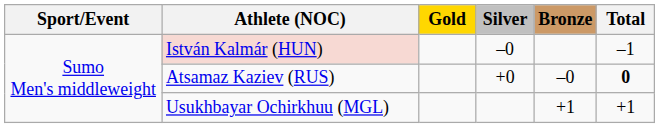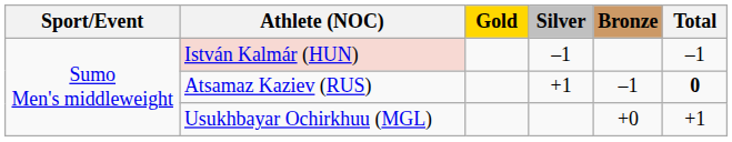 <table class="wikitable" style="text-align:center; font-size:90%;">
 <tr>
 <th scope="col" width="120">Sport/Event</th>
 <th scope="col" width="200">Athlete (NOC)</th>
 <th scope="col" width="40" style="background-color:gold">Gold</th>
 <th scope="col" width="40" style="background-color:silver">Silver</th>
 <th scope="col" width="40" style="background-color:#c96">Bronze</th>
 <th scope="col" width="40">Total</th>
 </tr>
 <tr>
 <td rowspan=3><a href='#'>Sumo</a><br><a href='#'>Men's middleweight</a></td>
 <td align=left style="background-color: #F7D9D3;"> <a href='#'>István Kalmár</a> (<a href='#'>HUN</a>)</td>
 <td></td>
-<td>–0</td>
+<td>–1</td>
 <td></td>
 <td>–1</td>
 </tr>
 <tr>
 <td align=left> <a href='#'>Atsamaz Kaziev</a> (<a href='#'>RUS</a>)</td>
 <td></td>
-<td>+0</td>
-<td>–0</td>
+<td>+1</td>
+<td>–1</td>
 <td><strong>0</strong></td>
 </tr>
 <tr>
 <td align=left> <a href='#'>Usukhbayar Ochirkhuu</a> (<a href='#'>MGL</a>)</td>
 <td></td>
 <td></td>
-<td>+1</td>
+<td>+0</td>
 <td>+1</td>
 </tr>
 </table>
